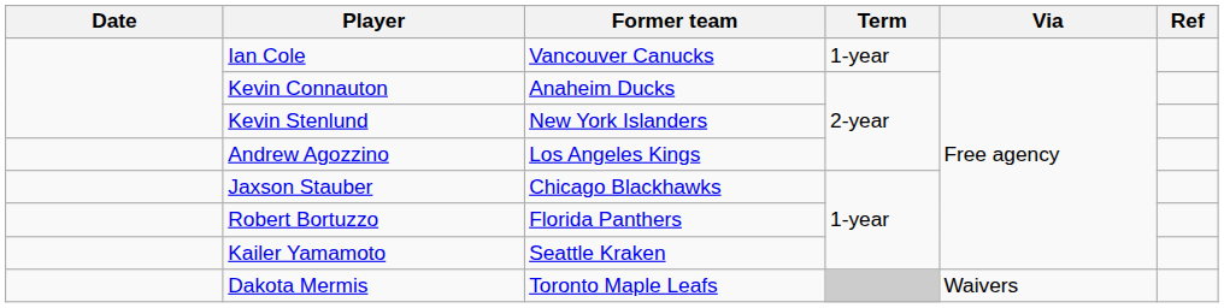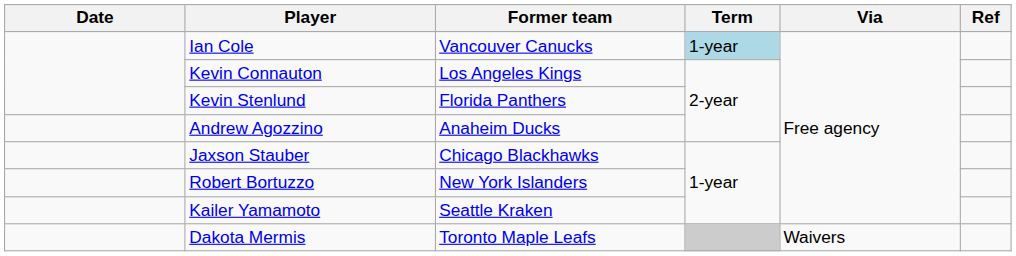 <table class="wikitable">
 <tr style="background:#ddd; text-align:center;">
 <th style="width: 10em;">Date</th>
 <th style="width: 14em;">Player</th>
 <th style="width: 14em;">Former team</th>
 <th style="width: 5em;">Term</th>
 <th style="width: 10em;">Via</th>
 <th style="width: 2.5em;">Ref</th>
 </tr>
 <tr>
 <td rowspan="3"></td>
 <td><a href='#'>Ian Cole</a></td>
 <td><a href='#'>Vancouver Canucks</a></td>
-<td>1-year</td>
+<td style="background: lightblue;">1-year</td>
 <td rowspan="7">Free agency</td>
 <td></td>
 </tr>
 <tr>
 <td><a href='#'>Kevin Connauton</a></td>
-<td><a href='#'>Anaheim Ducks</a></td>
+<td><a href='#'>Los Angeles Kings</a></td>
 <td rowspan="3">2-year</td>
 <td></td>
 </tr>
 <tr>
 <td><a href='#'>Kevin Stenlund</a></td>
-<td><a href='#'>New York Islanders</a></td>
+<td><a href='#'>Florida Panthers</a></td>
 <td></td>
 </tr>
 <tr>
 <td></td>
 <td><a href='#'>Andrew Agozzino</a></td>
-<td><a href='#'>Los Angeles Kings</a></td>
+<td><a href='#'>Anaheim Ducks</a></td>
 <td></td>
 </tr>
 <tr>
 <td></td>
 <td><a href='#'>Jaxson Stauber</a></td>
 <td><a href='#'>Chicago Blackhawks</a></td>
 <td rowspan="3">1-year</td>
 <td></td>
 </tr>
 <tr>
 <td></td>
 <td><a href='#'>Robert Bortuzzo</a></td>
-<td><a href='#'>Florida Panthers</a></td>
+<td><a href='#'>New York Islanders</a></td>
 <td></td>
 </tr>
 <tr>
 <td></td>
 <td><a href='#'>Kailer Yamamoto</a></td>
 <td><a href='#'>Seattle Kraken</a></td>
 <td></td>
 </tr>
 <tr>
 <td></td>
 <td><a href='#'>Dakota Mermis</a></td>
 <td><a href='#'>Toronto Maple Leafs</a></td>
 <td rowspan="3" style="background:#ccc;"></td>
 <td rowspan="3">Waivers</td>
 <td></td>
 </tr>
 </table>
